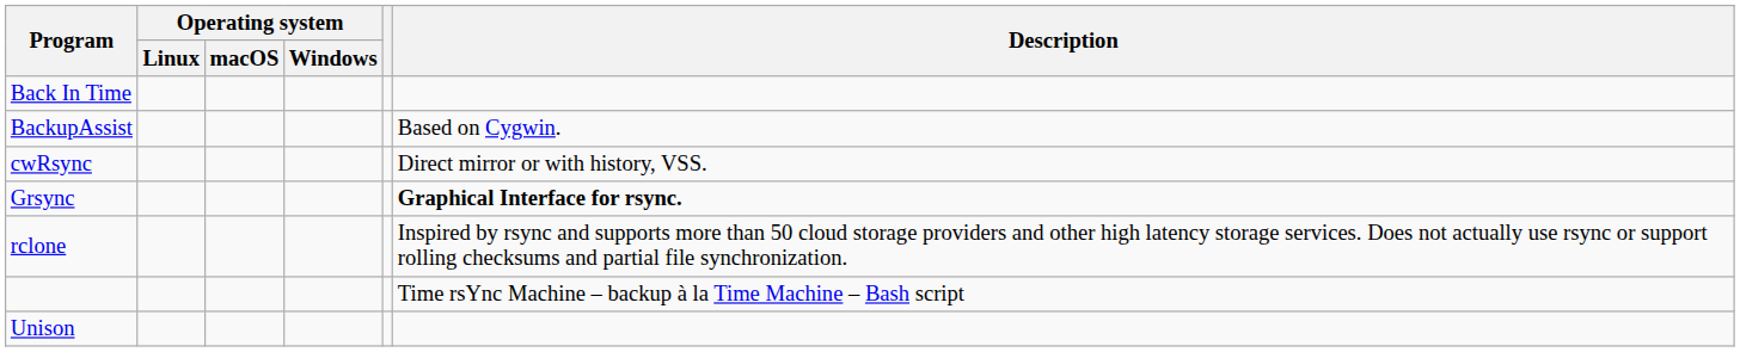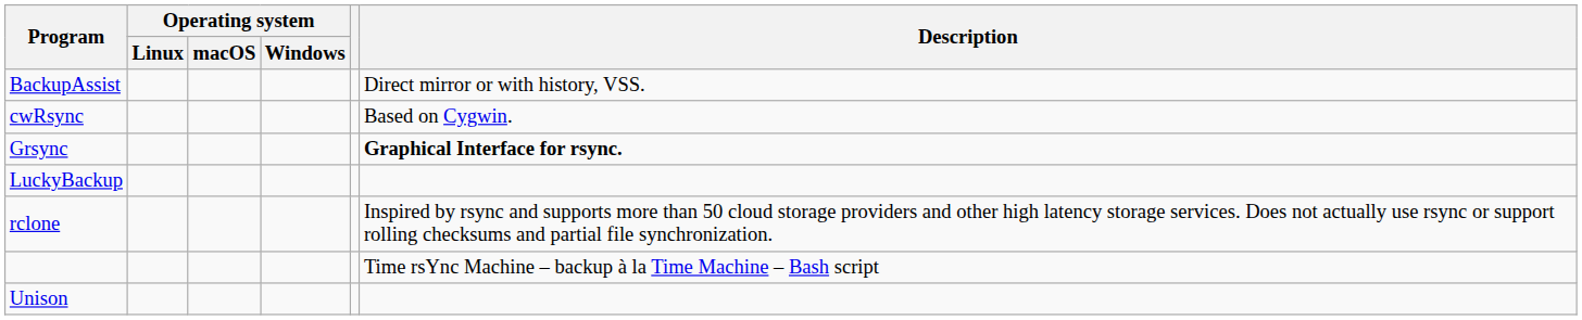 <table class="wikitable sortable">
 <tr>
 <th rowspan="2">Program</th>
 <th colspan="3">Operating system</th>
 <th rowspan="2"></th>
 <th rowspan="2">Description</th>
 </tr>
 <tr>
 <th>Linux</th>
 <th>macOS</th>
 <th>Windows</th>
 </tr>
 <tr>
-<td><a href='#'>Back In Time</a></td>
-<td></td>
-<td></td>
-<td></td>
-<td></td>
-<td></td>
-</tr>
-<tr>
 <td><a href='#'>BackupAssist</a></td>
 <td></td>
 <td></td>
 <td></td>
 <td></td>
-<td>Based on <a href='#'>Cygwin</a>.</td>
+<td>Direct mirror or with history, VSS.</td>
 </tr>
 <tr>
 <td><a href='#'>cwRsync</a></td>
 <td></td>
 <td></td>
 <td></td>
 <td></td>
-<td>Direct mirror or with history, VSS.</td>
+<td>Based on <a href='#'>Cygwin</a>.</td>
 </tr>
 <tr>
 <td><a href='#'>Grsync</a></td>
 <td></td>
 <td></td>
 <td></td>
 <td></td>
 <td><strong>Graphical Interface for rsync.</strong></td>
+</tr>
+<tr>
+<td><a href='#'>LuckyBackup</a></td>
+<td></td>
+<td></td>
+<td></td>
+<td></td>
+<td></td>
 </tr>
 <tr>
 <td><a href='#'>rclone</a></td>
 <td></td>
 <td></td>
 <td></td>
 <td></td>
 <td>Inspired by rsync and supports more than 50 cloud storage providers and other high latency storage services. Does not actually use rsync or support rolling checksums and partial file synchronization.</td>
 </tr>
 <tr>
 <td></td>
 <td></td>
 <td></td>
 <td></td>
 <td></td>
 <td>Time rsYnc Machine – backup à la <a href='#'>Time Machine</a> – <a href='#'>Bash</a> script</td>
 </tr>
 <tr>
 <td><a href='#'>Unison</a></td>
 <td></td>
 <td></td>
 <td></td>
 <td></td>
 <td></td>
 </tr>
 </table>
